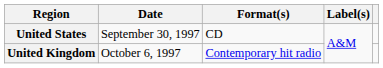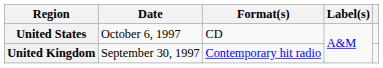 <table class="wikitable plainrowheaders">
 <tr>
 <th scope="col">Region</th>
 <th scope="col">Date</th>
 <th scope="col">Format(s)</th>
 <th scope="col">Label(s)</th>
 <th scope="col"></th>
 </tr>
 <tr>
 <th scope="row">United States</th>
-<td>September 30, 1997</td>
+<td>October 6, 1997</td>
 <td>CD</td>
 <td rowspan="2"><a href='#'>A&M</a></td>
 <td></td>
 </tr>
 <tr>
 <th scope="row">United Kingdom</th>
-<td>October 6, 1997</td>
+<td>September 30, 1997</td>
 <td><a href='#'>Contemporary hit radio</a></td>
 <td></td>
 </tr>
 </table>
